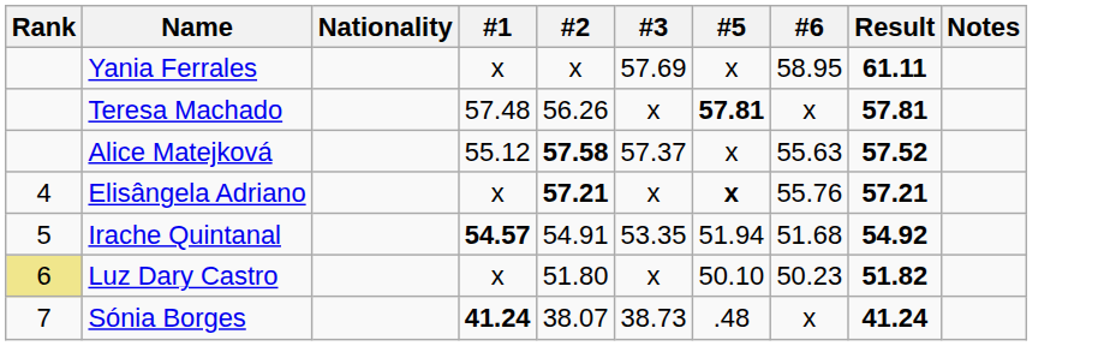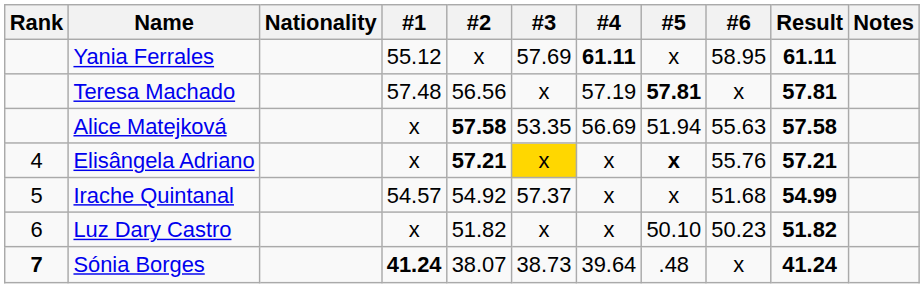 <table class="wikitable sortable" style="text-align:center;font-size:95%">
 <tr>
 <th>Rank</th>
 <th>Name</th>
 <th>Nationality</th>
 <th>#1</th>
 <th>#2</th>
 <th>#3</th>
+<th>#4</th>
 <th>#5</th>
 <th>#6</th>
 <th>Result</th>
 <th>Notes</th>
 </tr>
 <tr>
 <td></td>
 <td align=left><a href='#'>Yania Ferrales</a></td>
 <td align=left></td>
-<td>x</td>
+<td>55.12</td>
 <td>x</td>
 <td>57.69</td>
+<td><strong>61.11</strong></td>
 <td>x</td>
 <td>58.95</td>
 <td><strong>61.11</strong></td>
 <td></td>
 </tr>
 <tr>
 <td></td>
 <td align=left><a href='#'>Teresa Machado</a></td>
 <td align=left></td>
 <td>57.48</td>
-<td>56.26</td>
+<td>56.56</td>
 <td>x</td>
+<td>57.19</td>
 <td><strong>57.81</strong></td>
 <td>x</td>
 <td><strong>57.81</strong></td>
 <td></td>
 </tr>
 <tr>
 <td></td>
 <td align=left><a href='#'>Alice Matejková</a></td>
 <td align=left></td>
-<td>55.12</td>
+<td>x</td>
 <td><strong>57.58</strong></td>
-<td>57.37</td>
-<td>x</td>
+<td>53.35</td>
+<td>56.69</td>
+<td>51.94</td>
 <td>55.63</td>
-<td><strong>57.52</strong></td>
+<td><strong>57.58</strong></td>
 <td></td>
 </tr>
 <tr>
 <td>4</td>
 <td align=left><a href='#'>Elisângela Adriano</a></td>
 <td align=left></td>
 <td>x</td>
 <td><strong>57.21</strong></td>
+<td style="background: gold;">x</td>
 <td>x</td>
 <td><strong>x</strong></td>
 <td>55.76</td>
 <td><strong>57.21</strong></td>
 <td></td>
 </tr>
 <tr>
 <td>5</td>
 <td align=left><a href='#'>Irache Quintanal</a></td>
 <td align=left></td>
-<td><strong>54.57</strong></td>
-<td>54.91</td>
-<td>53.35</td>
-<td>51.94</td>
+<td>54.57</td>
+<td>54.92</td>
+<td>57.37</td>
+<td>x</td>
+<td>x</td>
 <td>51.68</td>
-<td><strong>54.92</strong></td>
+<td><strong>54.99</strong></td>
 <td></td>
 </tr>
 <tr>
-<td style="background: khaki;">6</td>
+<td>6</td>
 <td align=left><a href='#'>Luz Dary Castro</a></td>
 <td align=left></td>
 <td>x</td>
-<td>51.80</td>
+<td>51.82</td>
+<td>x</td>
 <td>x</td>
 <td>50.10</td>
 <td>50.23</td>
 <td><strong>51.82</strong></td>
 <td></td>
 </tr>
 <tr>
-<td>7</td>
+<td><strong>7</strong></td>
 <td align=left><a href='#'>Sónia Borges</a></td>
 <td align=left></td>
 <td><strong>41.24</strong></td>
 <td>38.07</td>
 <td>38.73</td>
+<td>39.64</td>
 <td>.48</td>
 <td>x</td>
 <td><strong>41.24</strong></td>
 <td></td>
 </tr>
 </table>
